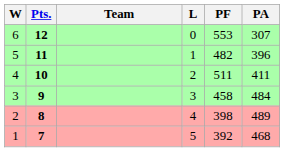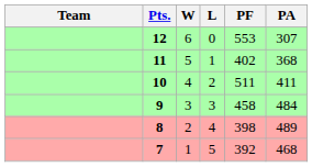 <table class=wikitable>
 <tr align=center>
+<th width=150px>Team</th>
+<th width=30px><a href='#'>Pts.</a></th>
 <th width=20px>W</th>
-<th width=30px><a href='#'>Pts.</a></th>
-<th width=150px>Team</th>
 <th width=20px>L</th>
 <th width=40px>PF</th>
 <th width=40px>PA</th>
 </tr>
 <tr align=center bgcolor=#aaffaa>
+<td align=left></td>
+<td><strong>12</strong></td>
 <td>6</td>
-<td><strong>12</strong></td>
-<td align=left></td>
 <td>0</td>
 <td>553</td>
 <td>307</td>
 </tr>
 <tr align=center bgcolor=#aaffaa>
+<td align=left></td>
+<td><strong>11</strong></td>
 <td>5</td>
-<td><strong>11</strong></td>
-<td align=left></td>
 <td>1</td>
-<td>482</td>
-<td>396</td>
+<td>402</td>
+<td>368</td>
 </tr>
 <tr align=center bgcolor=#aaffaa>
+<td align=left></td>
+<td><strong>10</strong></td>
 <td>4</td>
-<td><strong>10</strong></td>
-<td align=left></td>
 <td>2</td>
 <td>511</td>
 <td>411</td>
 </tr>
 <tr align=center bgcolor=#aaffaa>
+<td align=left></td>
+<td><strong>9</strong></td>
 <td>3</td>
-<td><strong>9</strong></td>
-<td align=left></td>
 <td>3</td>
 <td>458</td>
 <td>484</td>
 </tr>
 <tr align=center bgcolor=#ffaaaa>
+<td align=left></td>
+<td><strong>8</strong></td>
 <td>2</td>
-<td><strong>8</strong></td>
-<td align=left></td>
 <td>4</td>
 <td>398</td>
 <td>489</td>
 </tr>
 <tr align=center bgcolor=#ffaaaa>
+<td align=left></td>
+<td><strong>7</strong></td>
 <td>1</td>
-<td><strong>7</strong></td>
-<td align=left></td>
 <td>5</td>
 <td>392</td>
 <td>468</td>
 </tr>
 </table>
